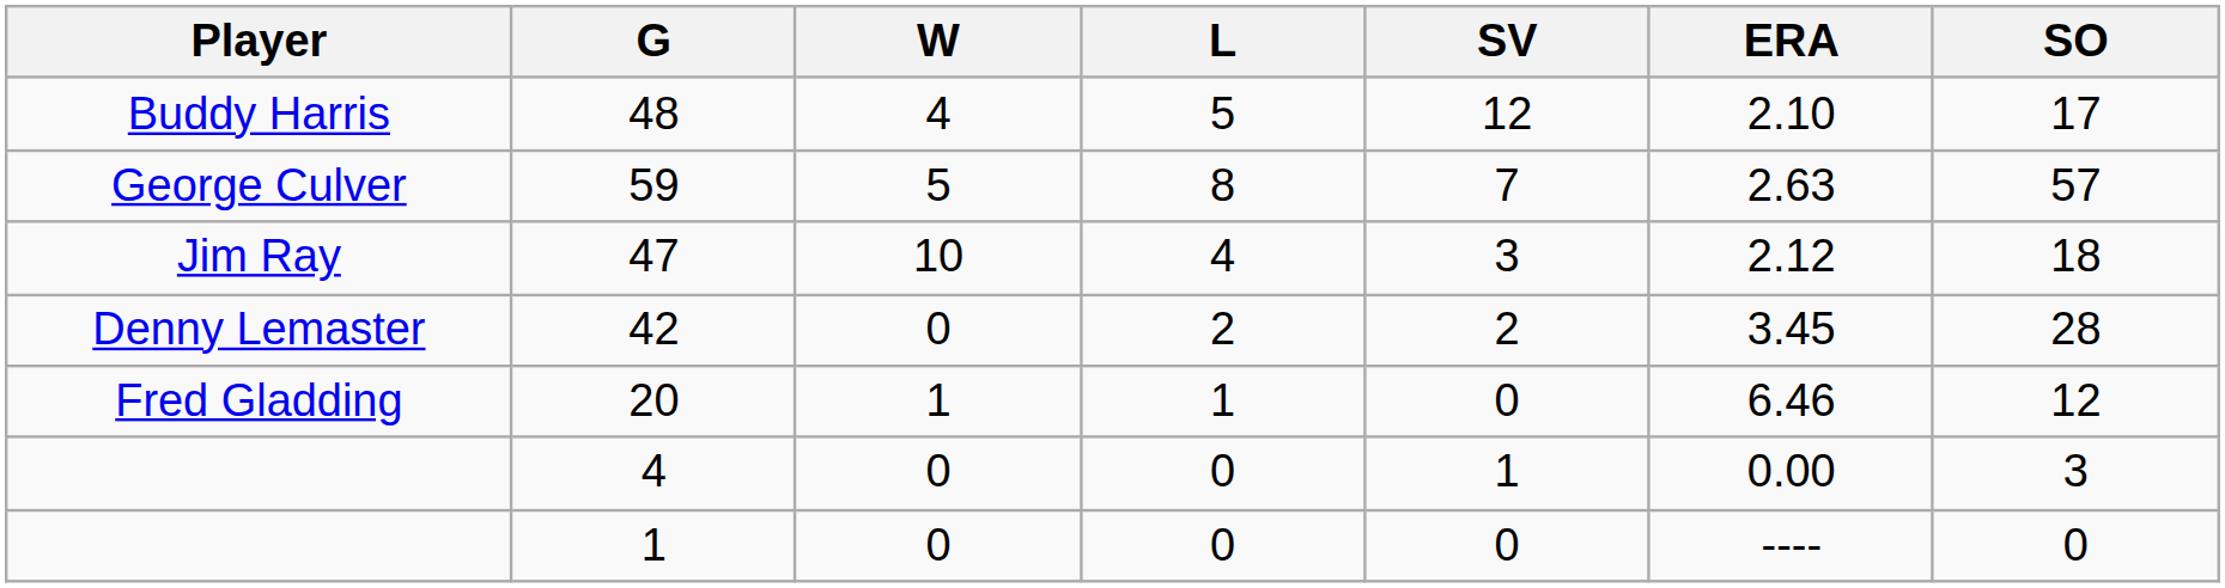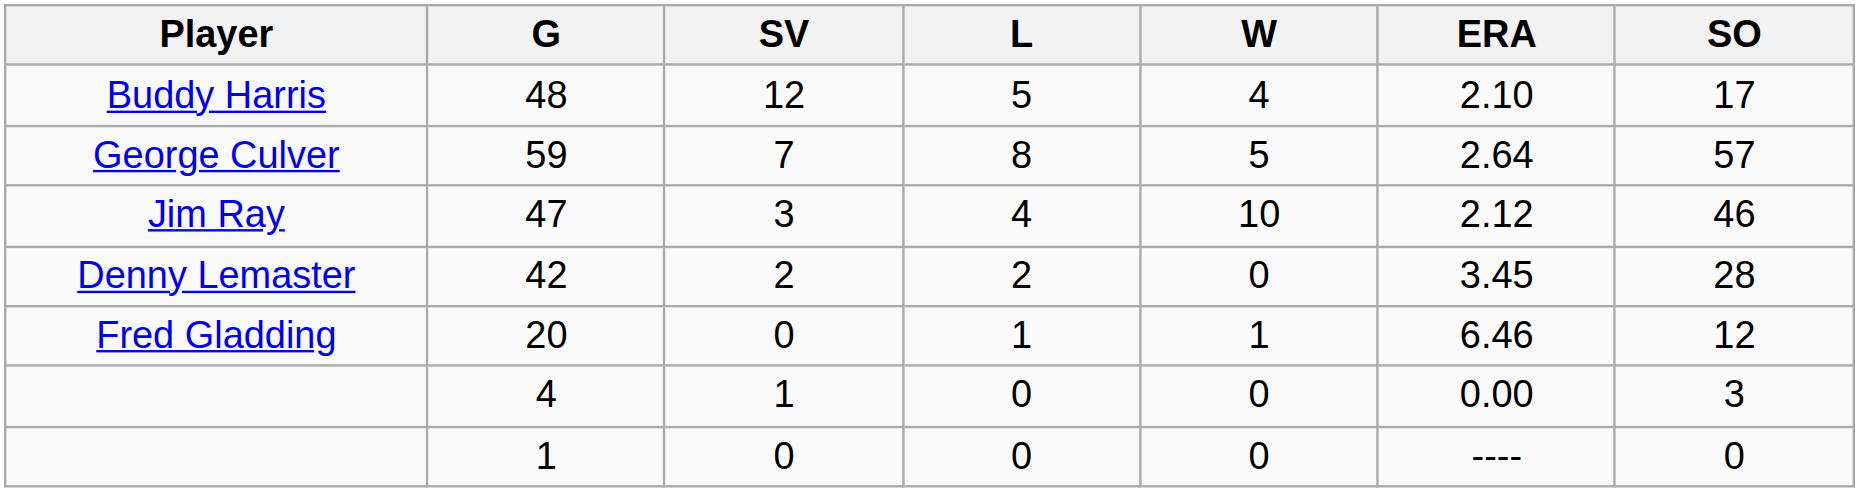 <table class="wikitable sortable">
 <tr>
 <th bgcolor="#DDDDFF" width="16%">Player</th>
 <th bgcolor="#DDDDFF" width="9%">G</th>
+<th bgcolor="#DDDDFF" width="9%">SV</th>
+<th bgcolor="#DDDDFF" width="9%">L</th>
 <th bgcolor="#DDDDFF" width="9%">W</th>
-<th bgcolor="#DDDDFF" width="9%">L</th>
-<th bgcolor="#DDDDFF" width="9%">SV</th>
 <th bgcolor="#DDDDFF" width="9%">ERA</th>
 <th bgcolor="#DDDDFF" width="9%">SO</th>
 </tr>
 <tr align="center">
 <td><a href='#'>Buddy Harris</a></td>
 <td>48</td>
+<td>12</td>
+<td>5</td>
 <td>4</td>
-<td>5</td>
-<td>12</td>
 <td>2.10</td>
 <td>17</td>
 </tr>
 <tr align=center>
 <td><a href='#'>George Culver</a></td>
 <td>59</td>
+<td>7</td>
+<td>8</td>
 <td>5</td>
-<td>8</td>
-<td>7</td>
-<td>2.63</td>
+<td>2.64</td>
 <td>57</td>
 </tr>
 <tr align=center>
 <td><a href='#'>Jim Ray</a></td>
 <td>47</td>
+<td>3</td>
+<td>4</td>
 <td>10</td>
-<td>4</td>
-<td>3</td>
 <td>2.12</td>
-<td>18</td>
+<td>46</td>
 </tr>
 <tr align=center>
 <td><a href='#'>Denny Lemaster</a></td>
 <td>42</td>
-<td>0</td>
 <td>2</td>
 <td>2</td>
+<td>0</td>
 <td>3.45</td>
 <td>28</td>
 </tr>
 <tr align=center>
 <td><a href='#'>Fred Gladding</a></td>
 <td>20</td>
+<td>0</td>
 <td>1</td>
 <td>1</td>
-<td>0</td>
 <td>6.46</td>
 <td>12</td>
 </tr>
 <tr align=center>
 <td></td>
 <td>4</td>
+<td>1</td>
 <td>0</td>
 <td>0</td>
-<td>1</td>
 <td>0.00</td>
 <td>3</td>
 </tr>
 <tr align="center">
 <td></td>
 <td>1</td>
 <td>0</td>
 <td>0</td>
 <td>0</td>
 <td>----</td>
 <td>0</td>
 </tr>
 </table>
